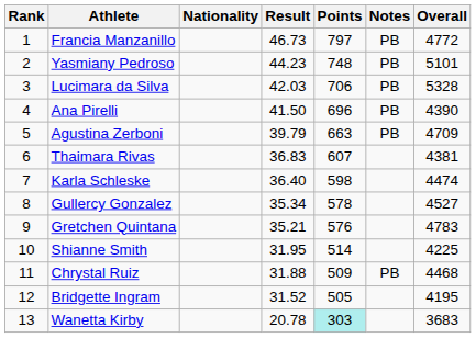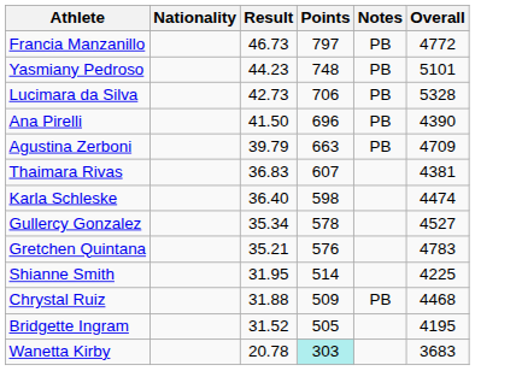 <table class="wikitable sortable" style="text-align:center">
 <tr>
-<th>Rank</th>
 <th>Athlete</th>
 <th>Nationality</th>
 <th>Result</th>
 <th>Points</th>
 <th>Notes</th>
 <th>Overall</th>
 </tr>
 <tr>
-<td>1</td>
 <td align=left><a href='#'>Francia Manzanillo</a></td>
 <td align=left></td>
 <td>46.73</td>
 <td>797</td>
 <td>PB</td>
 <td>4772</td>
 </tr>
 <tr>
-<td>2</td>
 <td align=left><a href='#'>Yasmiany Pedroso</a></td>
 <td align=left></td>
 <td>44.23</td>
 <td>748</td>
 <td>PB</td>
 <td>5101</td>
 </tr>
 <tr>
-<td>3</td>
 <td align=left><a href='#'>Lucimara da Silva</a></td>
 <td align=left></td>
-<td>42.03</td>
+<td>42.73</td>
 <td>706</td>
 <td>PB</td>
 <td>5328</td>
 </tr>
 <tr>
-<td>4</td>
 <td align=left><a href='#'>Ana Pirelli</a></td>
 <td align=left></td>
 <td>41.50</td>
 <td>696</td>
 <td>PB</td>
 <td>4390</td>
 </tr>
 <tr>
-<td>5</td>
 <td align=left><a href='#'>Agustina Zerboni</a></td>
 <td align=left></td>
 <td>39.79</td>
 <td>663</td>
 <td>PB</td>
 <td>4709</td>
 </tr>
 <tr>
-<td>6</td>
 <td align=left><a href='#'>Thaimara Rivas</a></td>
 <td align=left></td>
 <td>36.83</td>
 <td>607</td>
 <td></td>
 <td>4381</td>
 </tr>
 <tr>
-<td>7</td>
 <td align=left><a href='#'>Karla Schleske</a></td>
 <td align=left></td>
 <td>36.40</td>
 <td>598</td>
 <td></td>
 <td>4474</td>
 </tr>
 <tr>
-<td>8</td>
 <td align=left><a href='#'>Gullercy Gonzalez</a></td>
 <td align=left></td>
 <td>35.34</td>
 <td>578</td>
 <td></td>
 <td>4527</td>
 </tr>
 <tr>
-<td>9</td>
 <td align=left><a href='#'>Gretchen Quintana</a></td>
 <td align=left></td>
 <td>35.21</td>
 <td>576</td>
 <td></td>
 <td>4783</td>
 </tr>
 <tr>
-<td>10</td>
 <td align=left><a href='#'>Shianne Smith</a></td>
 <td align=left></td>
 <td>31.95</td>
 <td>514</td>
 <td></td>
 <td>4225</td>
 </tr>
 <tr>
-<td>11</td>
 <td align=left><a href='#'>Chrystal Ruiz</a></td>
 <td align=left></td>
 <td>31.88</td>
 <td>509</td>
 <td>PB</td>
 <td>4468</td>
 </tr>
 <tr>
-<td>12</td>
 <td align=left><a href='#'>Bridgette Ingram</a></td>
 <td align=left></td>
 <td>31.52</td>
 <td>505</td>
 <td></td>
 <td>4195</td>
 </tr>
 <tr>
-<td>13</td>
 <td align=left><a href='#'>Wanetta Kirby</a></td>
 <td align=left></td>
 <td>20.78</td>
 <td style="background: paleturquoise;">303</td>
 <td></td>
 <td>3683</td>
 </tr>
 </table>
